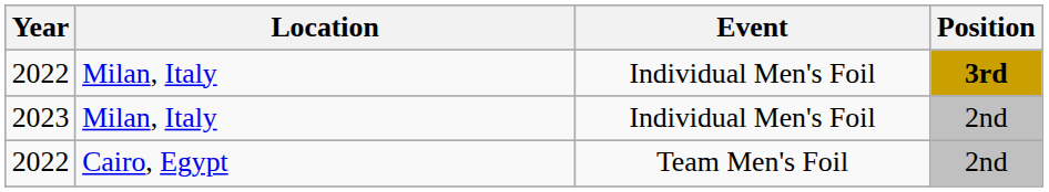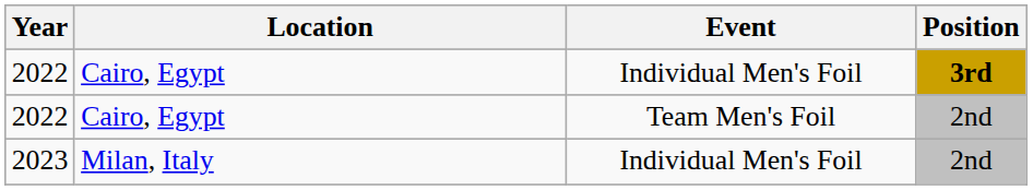 <table class="wikitable" style="text-align:center;">
 <tr>
 <th>Year</th>
 <th style="width:17em">Location</th>
 <th style="width:12em">Event</th>
 <th>Position</th>
 </tr>
 <tr>
 <td>2022</td>
-<td rowspan="1" align="left"> <a href='#'>Milan</a>, <a href='#'>Italy</a></td>
+<td rowspan="1" align="left"> <a href='#'>Cairo</a>, <a href='#'>Egypt</a></td>
 <td>Individual Men's Foil</td>
 <td bgcolor="caramel"><strong>3rd</strong></td>
+</tr>
+<tr>
+<td>2022</td>
+<td rowspan="1" align="left"> <a href='#'>Cairo</a>, <a href='#'>Egypt</a></td>
+<td>Team Men's Foil</td>
+<td bgcolor="silver">2nd</td>
 </tr>
 <tr>
 <td>2023</td>
 <td rowspan="1" align="left"> <a href='#'>Milan</a>, <a href='#'>Italy</a></td>
 <td>Individual Men's Foil</td>
 <td bgcolor="silver">2nd</td>
 </tr>
-<tr>
-<td>2022</td>
-<td rowspan="1" align="left"> <a href='#'>Cairo</a>, <a href='#'>Egypt</a></td>
-<td>Team Men's Foil</td>
-<td bgcolor="silver">2nd</td>
-</tr>
 </table>
